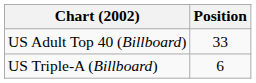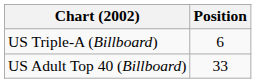 <table class="wikitable">
 <tr>
 <th>Chart (2002)</th>
 <th>Position</th>
 </tr>
 <tr>
+<td>US Triple-A (<em>Billboard</em>)</td>
+<td style="text-align:center">6</td>
+</tr>
+<tr>
 <td>US Adult Top 40 (<em>Billboard</em>)</td>
 <td style="text-align:center">33</td>
 </tr>
-<tr>
-<td>US Triple-A (<em>Billboard</em>)</td>
-<td style="text-align:center">6</td>
-</tr>
 </table>
